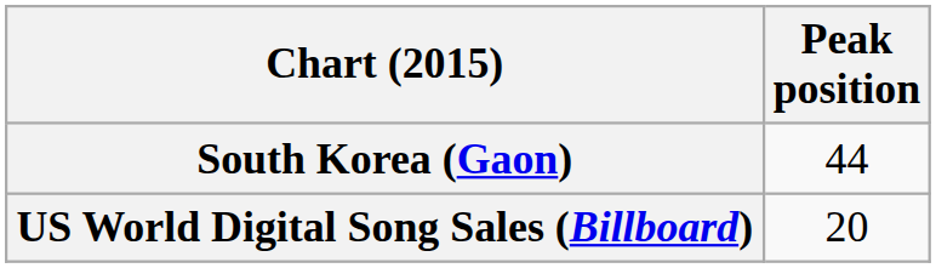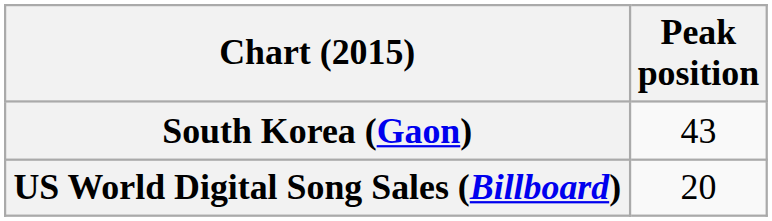 <table class="wikitable sortable plainrowheaders" style="text-align:center">
 <tr>
 <th scope="col">Chart (2015)</th>
 <th scope="col">Peak<br>position</th>
 </tr>
 <tr>
 <th scope="row">South Korea (<a href='#'>Gaon</a>)</th>
-<td>44</td>
+<td>43</td>
 </tr>
 <tr>
 <th scope="row">US World Digital Song Sales (<em><a href='#'>Billboard</a></em>)</th>
 <td>20</td>
 </tr>
 </table>
